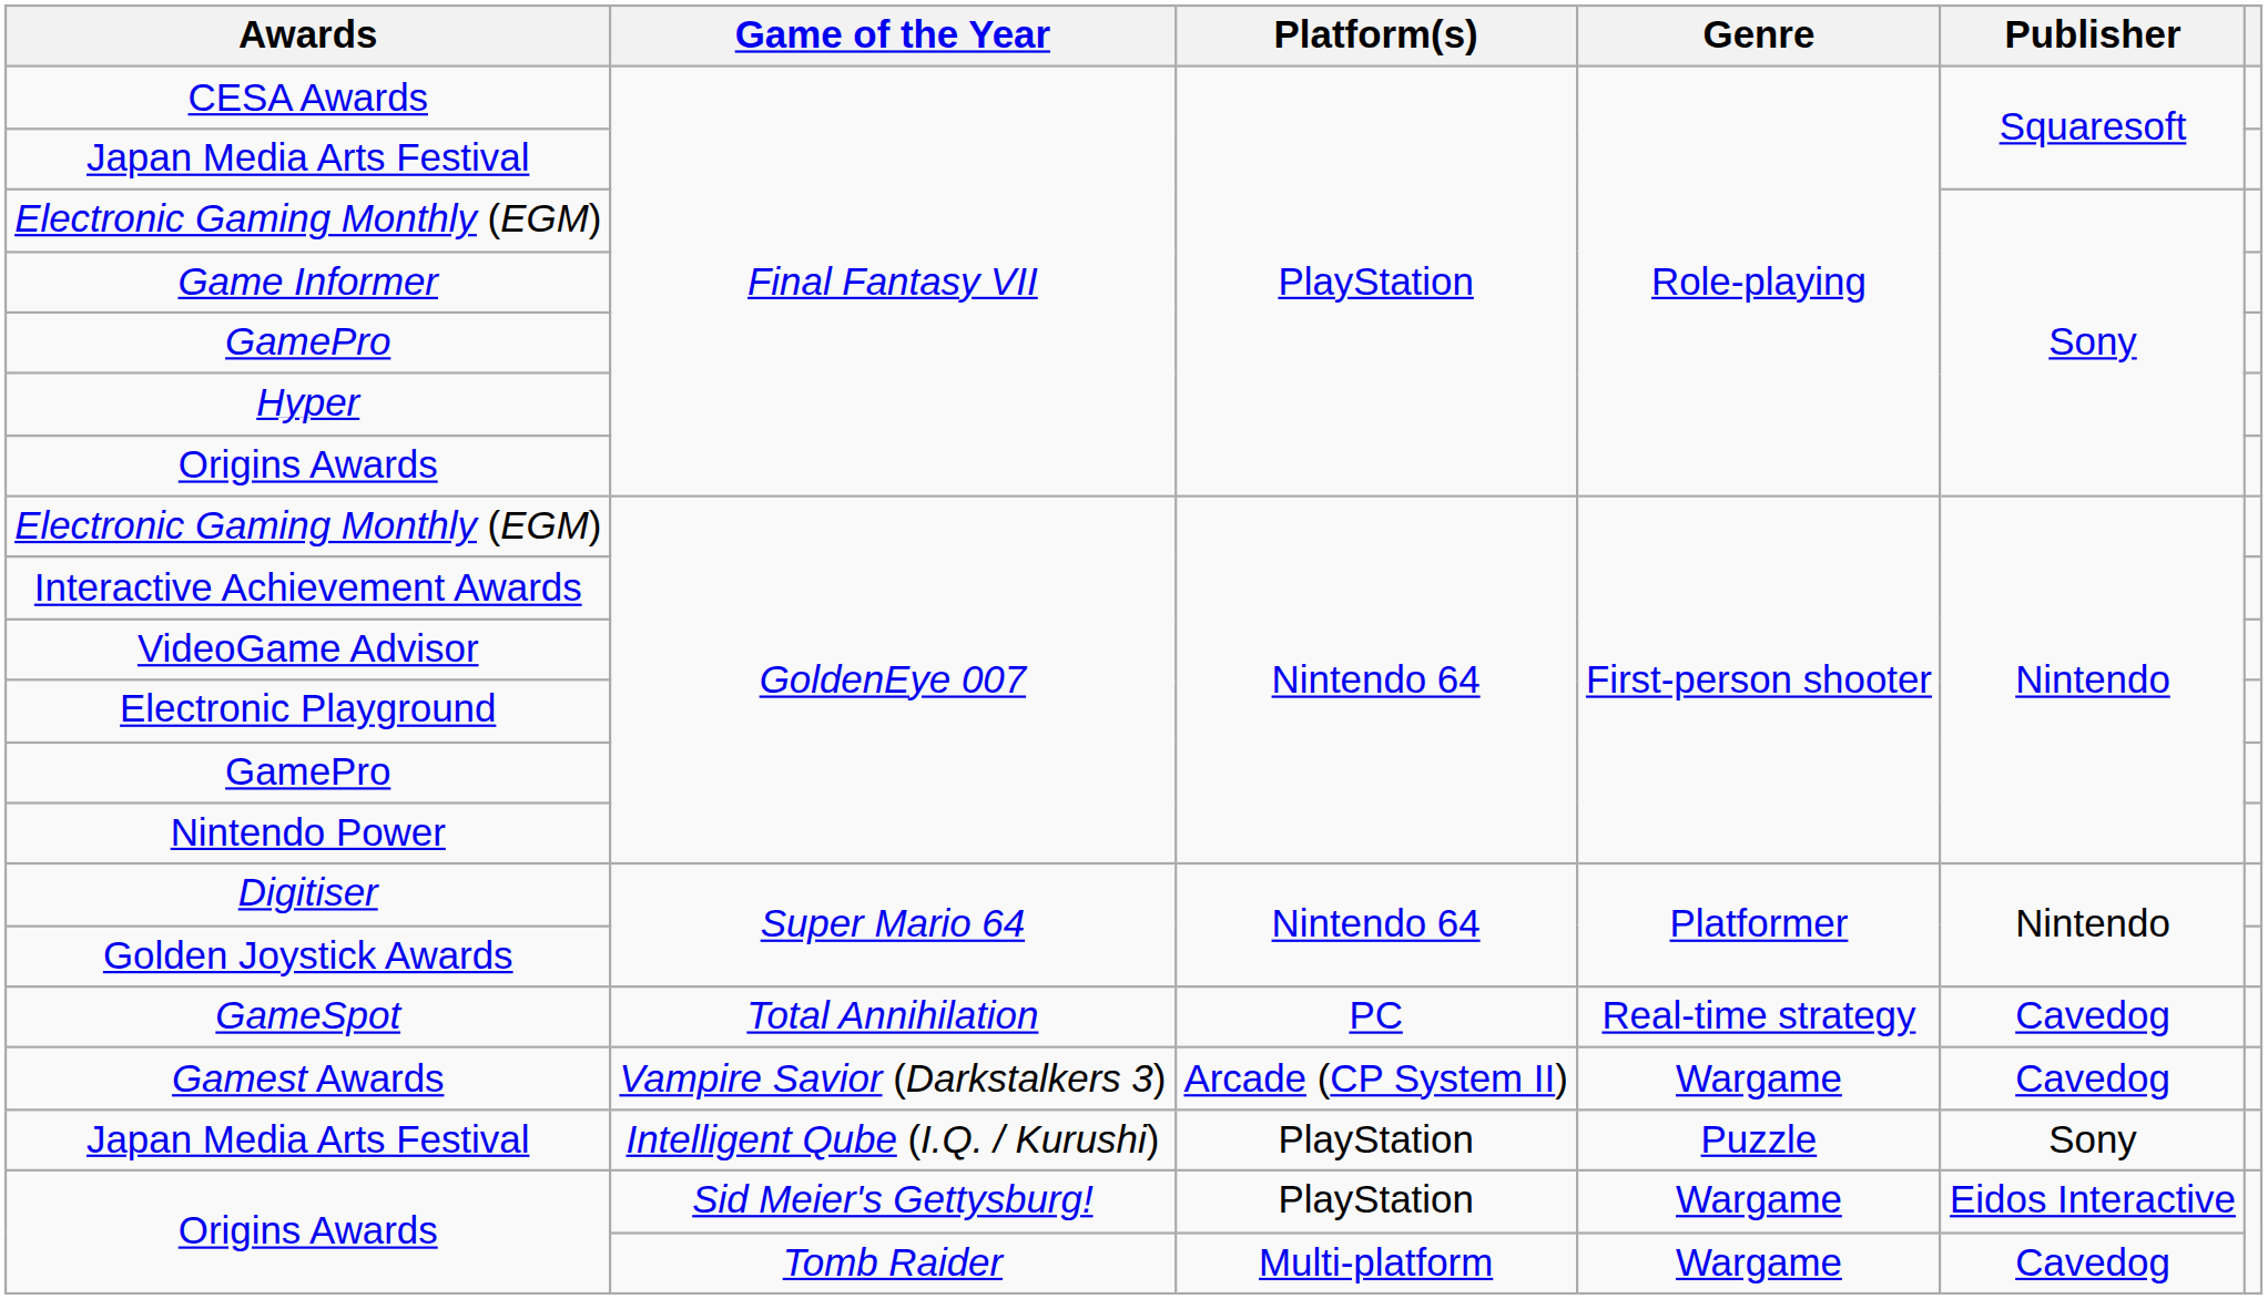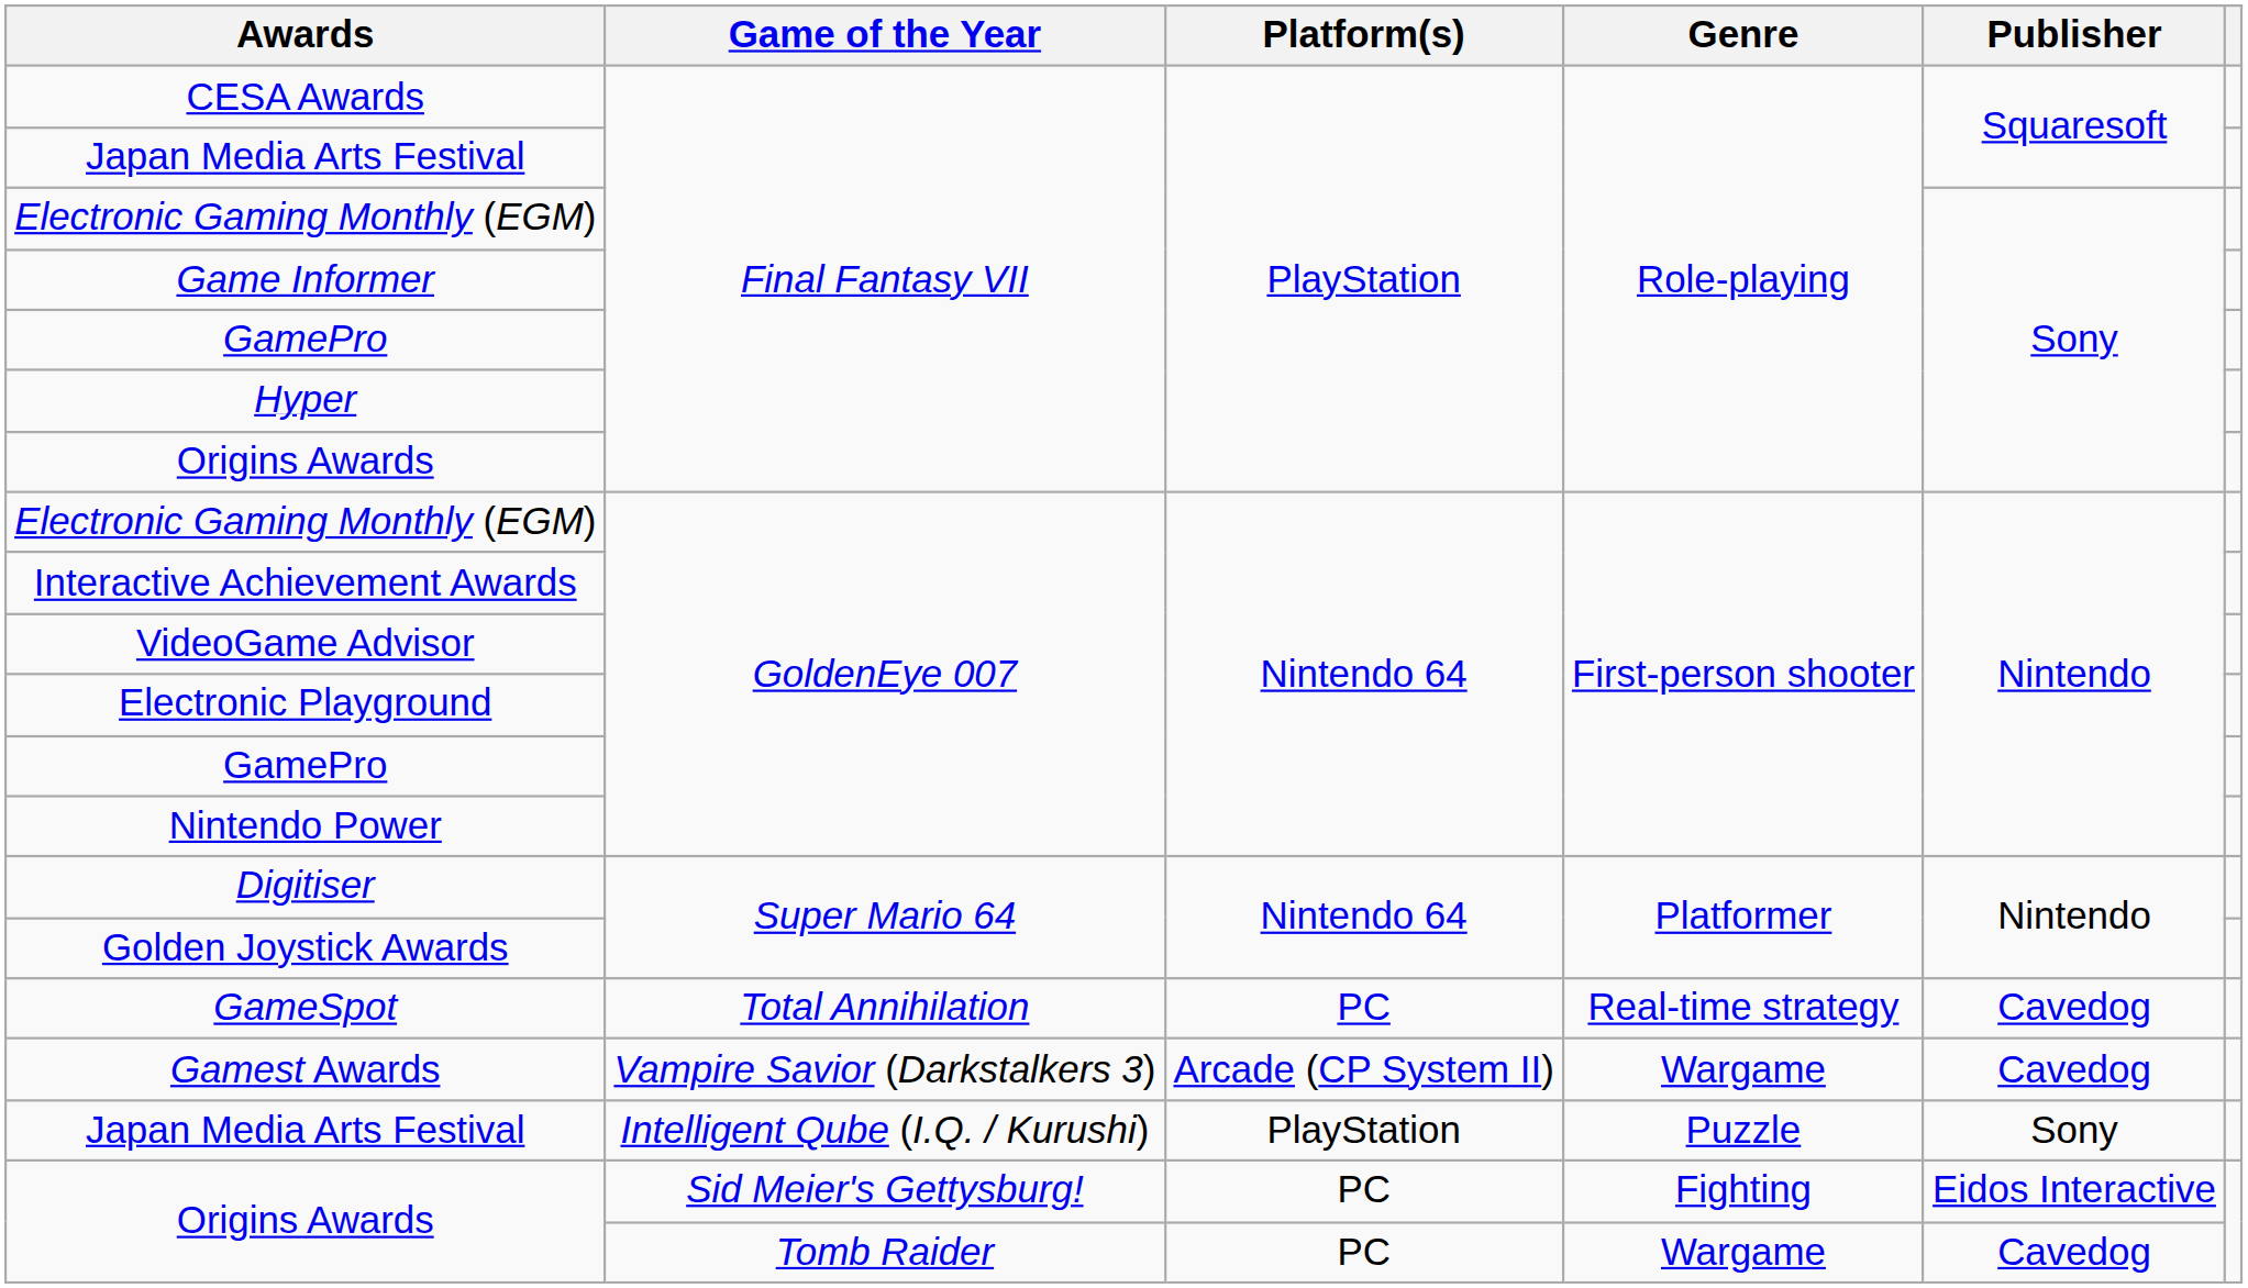 <table class="wikitable sortable" style="text-align:center;">
 <tr>
 <th>Awards</th>
 <th><a href='#'>Game of the Year</a></th>
 <th>Platform(s)</th>
 <th>Genre</th>
 <th>Publisher</th>
 <th class="unsortable"></th>
 </tr>
 <tr>
 <td><a href='#'>CESA Awards</a></td>
 <td rowspan="7"><em><a href='#'>Final Fantasy VII</a></em></td>
 <td rowspan="7"><a href='#'>PlayStation</a></td>
 <td rowspan="7"><a href='#'>Role-playing</a></td>
 <td rowspan="2"><a href='#'>Squaresoft</a></td>
 <td></td>
 </tr>
 <tr>
 <td><a href='#'>Japan Media Arts Festival</a></td>
 <td></td>
 </tr>
 <tr>
 <td><em><a href='#'>Electronic Gaming Monthly</a></em> (<em>EGM</em>)</td>
 <td rowspan="5"><a href='#'>Sony</a></td>
 <td></td>
 </tr>
 <tr>
 <td><em><a href='#'>Game Informer</a></em></td>
 <td></td>
 </tr>
 <tr>
 <td><em><a href='#'>GamePro</a></em></td>
 <td></td>
 </tr>
 <tr>
 <td><em><a href='#'>Hyper</a></em></td>
 <td></td>
 </tr>
 <tr>
 <td><a href='#'>Origins Awards</a></td>
 <td></td>
 </tr>
 <tr>
 <td><em><a href='#'>Electronic Gaming Monthly</a></em> (<em>EGM</em>)</td>
 <td rowspan="6"><em><a href='#'>GoldenEye 007</a></em></td>
 <td rowspan="6"><a href='#'>Nintendo 64</a></td>
 <td rowspan="6"><a href='#'>First-person shooter</a></td>
 <td rowspan="6"><a href='#'>Nintendo</a></td>
 <td></td>
 </tr>
 <tr>
 <td><a href='#'>Interactive Achievement Awards</a></td>
 <td></td>
 </tr>
 <tr>
 <td><a href='#'>VideoGame Advisor</a></td>
 <td></td>
 </tr>
 <tr>
 <td><a href='#'>Electronic Playground</a></td>
 <td></td>
 </tr>
 <tr>
 <td><a href='#'>GamePro</a></td>
 <td></td>
 </tr>
 <tr>
 <td><a href='#'>Nintendo Power</a></td>
 <td></td>
 </tr>
 <tr>
 <td><em><a href='#'>Digitiser</a></em></td>
 <td rowspan="2"><em><a href='#'>Super Mario 64</a></em></td>
 <td rowspan="2"><a href='#'>Nintendo 64</a></td>
 <td rowspan="2"><a href='#'>Platformer</a></td>
 <td rowspan="2">Nintendo</td>
 <td></td>
 </tr>
 <tr>
 <td><a href='#'>Golden Joystick Awards</a></td>
 <td></td>
 </tr>
 <tr>
 <td><em><a href='#'>GameSpot</a></em></td>
 <td><em><a href='#'>Total Annihilation</a></em></td>
 <td><a href='#'>PC</a></td>
 <td><a href='#'>Real-time strategy</a></td>
 <td><a href='#'>Cavedog</a></td>
 <td></td>
 </tr>
 <tr>
 <td><a href='#'><em>Gamest</em> Awards</a></td>
 <td><em><a href='#'>Vampire Savior</a></em> (<em>Darkstalkers 3</em>)</td>
 <td><a href='#'>Arcade</a> (<a href='#'>CP System II</a>)</td>
 <td><a href='#'>Wargame</a></td>
 <td><a href='#'>Cavedog</a></td>
 <td></td>
 </tr>
 <tr>
 <td><a href='#'>Japan Media Arts Festival</a></td>
 <td><em><a href='#'>Intelligent Qube</a></em> (<em>I.Q. / Kurushi</em>)</td>
 <td>PlayStation</td>
 <td><a href='#'>Puzzle</a></td>
 <td>Sony</td>
 <td></td>
 </tr>
 <tr>
 <td rowspan="2"><a href='#'>Origins Awards</a></td>
 <td><em><a href='#'>Sid Meier's Gettysburg!</a></em></td>
-<td>PlayStation</td>
-<td><a href='#'>Wargame</a></td>
+<td>PC</td>
+<td><a href='#'>Fighting</a></td>
 <td><a href='#'>Eidos Interactive</a></td>
 <td rowspan="2"></td>
 </tr>
 <tr>
 <td><a href='#'><em>Tomb Raider</em></a></td>
-<td><a href='#'>Multi-platform</a></td>
+<td>PC</td>
 <td><a href='#'>Wargame</a></td>
 <td><a href='#'>Cavedog</a></td>
 </tr>
 </table>
